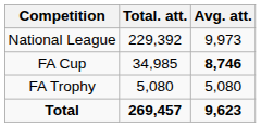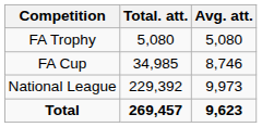 <table class="wikitable" style="text-align: center">
 <tr>
 <th>Competition</th>
 <th>Total. att.</th>
 <th>Avg. att.</th>
 </tr>
 <tr>
-<td>National League</td>
-<td>229,392</td>
-<td>9,973</td>
+<td>FA Trophy</td>
+<td>5,080</td>
+<td>5,080</td>
 </tr>
 <tr>
 <td>FA Cup</td>
 <td>34,985</td>
-<td><strong>8,746</strong></td>
+<td>8,746</td>
 </tr>
 <tr>
-<td>FA Trophy</td>
-<td>5,080</td>
-<td>5,080</td>
+<td>National League</td>
+<td>229,392</td>
+<td>9,973</td>
 </tr>
 <tr>
 <td><strong>Total</strong></td>
 <td><strong>269,457</strong></td>
 <td><strong>9,623</strong></td>
 </tr>
 </table>
